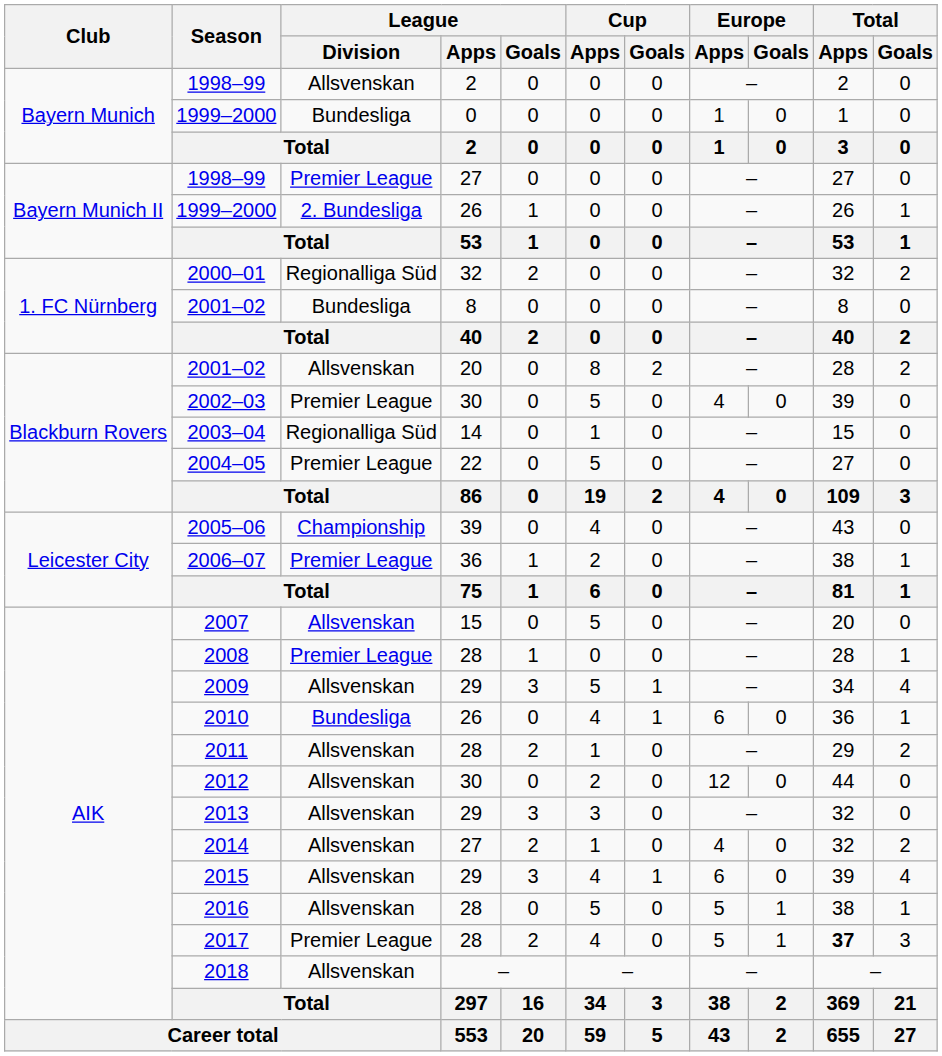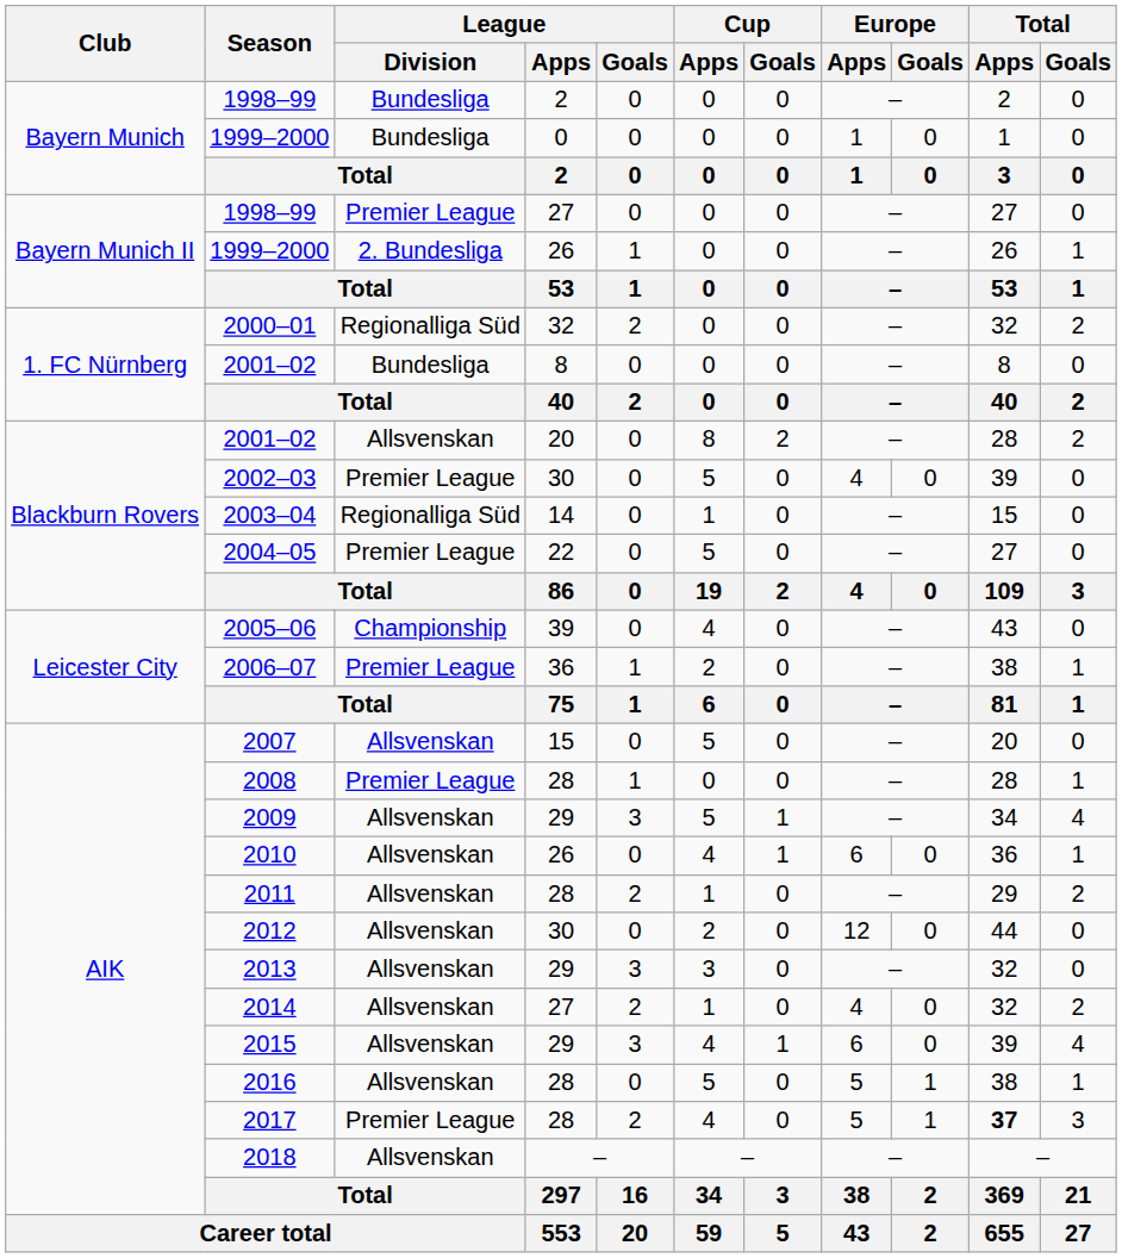 <table class="wikitable" style="text-align: center">
 <tr>
 <th rowspan="2">Club</th>
 <th rowspan="2">Season</th>
 <th colspan="3">League</th>
 <th colspan="2">Cup</th>
 <th colspan="2">Europe</th>
 <th colspan="2">Total</th>
 </tr>
 <tr>
 <th>Division</th>
 <th>Apps</th>
 <th>Goals</th>
 <th>Apps</th>
 <th>Goals</th>
 <th>Apps</th>
 <th>Goals</th>
 <th>Apps</th>
 <th>Goals</th>
 </tr>
 <tr>
 <td rowspan="3"><a href='#'>Bayern Munich</a></td>
 <td><a href='#'>1998–99</a></td>
-<td>Allsvenskan</td>
+<td><a href='#'>Bundesliga</a></td>
 <td>2</td>
 <td>0</td>
 <td>0</td>
 <td>0</td>
 <td colspan="2">–</td>
 <td>2</td>
 <td>0</td>
 </tr>
 <tr>
 <td><a href='#'>1999–2000</a></td>
 <td>Bundesliga</td>
 <td>0</td>
 <td>0</td>
 <td>0</td>
 <td>0</td>
 <td>1</td>
 <td>0</td>
 <td>1</td>
 <td>0</td>
 </tr>
 <tr>
 <th colspan="2">Total</th>
 <th>2</th>
 <th>0</th>
 <th>0</th>
 <th>0</th>
 <th>1</th>
 <th>0</th>
 <th>3</th>
 <th>0</th>
 </tr>
 <tr>
 <td rowspan="3"><a href='#'>Bayern Munich II</a></td>
 <td><a href='#'>1998–99</a></td>
 <td><a href='#'>Premier League</a></td>
 <td>27</td>
 <td>0</td>
 <td>0</td>
 <td>0</td>
 <td colspan="2">–</td>
 <td>27</td>
 <td>0</td>
 </tr>
 <tr>
 <td><a href='#'>1999–2000</a></td>
 <td><a href='#'>2. Bundesliga</a></td>
 <td>26</td>
 <td>1</td>
 <td>0</td>
 <td>0</td>
 <td colspan="2">–</td>
 <td>26</td>
 <td>1</td>
 </tr>
 <tr>
 <th colspan="2">Total</th>
 <th>53</th>
 <th>1</th>
 <th>0</th>
 <th>0</th>
 <th colspan="2">–</th>
 <th>53</th>
 <th>1</th>
 </tr>
 <tr>
 <td rowspan="3"><a href='#'>1. FC Nürnberg</a></td>
 <td><a href='#'>2000–01</a></td>
 <td>Regionalliga Süd</td>
 <td>32</td>
 <td>2</td>
 <td>0</td>
 <td>0</td>
 <td colspan="2">–</td>
 <td>32</td>
 <td>2</td>
 </tr>
 <tr>
 <td><a href='#'>2001–02</a></td>
 <td>Bundesliga</td>
 <td>8</td>
 <td>0</td>
 <td>0</td>
 <td>0</td>
 <td colspan="2">–</td>
 <td>8</td>
 <td>0</td>
 </tr>
 <tr>
 <th colspan="2">Total</th>
 <th>40</th>
 <th>2</th>
 <th>0</th>
 <th>0</th>
 <th colspan="2">–</th>
 <th>40</th>
 <th>2</th>
 </tr>
 <tr>
 <td rowspan="5"><a href='#'>Blackburn Rovers</a></td>
 <td><a href='#'>2001–02</a></td>
 <td>Allsvenskan</td>
 <td>20</td>
 <td>0</td>
 <td>8</td>
 <td>2</td>
 <td colspan="2">–</td>
 <td>28</td>
 <td>2</td>
 </tr>
 <tr>
 <td><a href='#'>2002–03</a></td>
 <td>Premier League</td>
 <td>30</td>
 <td>0</td>
 <td>5</td>
 <td>0</td>
 <td>4</td>
 <td>0</td>
 <td>39</td>
 <td>0</td>
 </tr>
 <tr>
 <td><a href='#'>2003–04</a></td>
 <td>Regionalliga Süd</td>
 <td>14</td>
 <td>0</td>
 <td>1</td>
 <td>0</td>
 <td colspan="2">–</td>
 <td>15</td>
 <td>0</td>
 </tr>
 <tr>
 <td><a href='#'>2004–05</a></td>
 <td>Premier League</td>
 <td>22</td>
 <td>0</td>
 <td>5</td>
 <td>0</td>
 <td colspan="2">–</td>
 <td>27</td>
 <td>0</td>
 </tr>
 <tr>
 <th colspan="2">Total</th>
 <th>86</th>
 <th>0</th>
 <th>19</th>
 <th>2</th>
 <th>4</th>
 <th>0</th>
 <th>109</th>
 <th>3</th>
 </tr>
 <tr>
 <td rowspan="3"><a href='#'>Leicester City</a></td>
 <td><a href='#'>2005–06</a></td>
 <td><a href='#'>Championship</a></td>
 <td>39</td>
 <td>0</td>
 <td>4</td>
 <td>0</td>
 <td colspan="2">–</td>
 <td>43</td>
 <td>0</td>
 </tr>
 <tr>
 <td><a href='#'>2006–07</a></td>
 <td><a href='#'>Premier League</a></td>
 <td>36</td>
 <td>1</td>
 <td>2</td>
 <td>0</td>
 <td colspan="2">–</td>
 <td>38</td>
 <td>1</td>
 </tr>
 <tr>
 <th colspan="2">Total</th>
 <th>75</th>
 <th>1</th>
 <th>6</th>
 <th>0</th>
 <th colspan="2">–</th>
 <th>81</th>
 <th>1</th>
 </tr>
 <tr>
 <td rowspan="13"><a href='#'>AIK</a></td>
 <td><a href='#'>2007</a></td>
 <td><a href='#'>Allsvenskan</a></td>
 <td>15</td>
 <td>0</td>
 <td>5</td>
 <td>0</td>
 <td colspan="2">–</td>
 <td>20</td>
 <td>0</td>
 </tr>
 <tr>
 <td><a href='#'>2008</a></td>
 <td><a href='#'>Premier League</a></td>
 <td>28</td>
 <td>1</td>
 <td>0</td>
 <td>0</td>
 <td colspan="2">–</td>
 <td>28</td>
 <td>1</td>
 </tr>
 <tr>
 <td><a href='#'>2009</a></td>
 <td>Allsvenskan</td>
 <td>29</td>
 <td>3</td>
 <td>5</td>
 <td>1</td>
 <td colspan="2">–</td>
 <td>34</td>
 <td>4</td>
 </tr>
 <tr>
 <td><a href='#'>2010</a></td>
-<td><a href='#'>Bundesliga</a></td>
+<td>Allsvenskan</td>
 <td>26</td>
 <td>0</td>
 <td>4</td>
 <td>1</td>
 <td>6</td>
 <td>0</td>
 <td>36</td>
 <td>1</td>
 </tr>
 <tr>
 <td><a href='#'>2011</a></td>
 <td>Allsvenskan</td>
 <td>28</td>
 <td>2</td>
 <td>1</td>
 <td>0</td>
 <td colspan="2">–</td>
 <td>29</td>
 <td>2</td>
 </tr>
 <tr>
 <td><a href='#'>2012</a></td>
 <td>Allsvenskan</td>
 <td>30</td>
 <td>0</td>
 <td>2</td>
 <td>0</td>
 <td>12</td>
 <td>0</td>
 <td>44</td>
 <td>0</td>
 </tr>
 <tr>
 <td><a href='#'>2013</a></td>
 <td>Allsvenskan</td>
 <td>29</td>
 <td>3</td>
 <td>3</td>
 <td>0</td>
 <td colspan="2">–</td>
 <td>32</td>
 <td>0</td>
 </tr>
 <tr>
 <td><a href='#'>2014</a></td>
 <td>Allsvenskan</td>
 <td>27</td>
 <td>2</td>
 <td>1</td>
 <td>0</td>
 <td>4</td>
 <td>0</td>
 <td>32</td>
 <td>2</td>
 </tr>
 <tr>
 <td><a href='#'>2015</a></td>
 <td>Allsvenskan</td>
 <td>29</td>
 <td>3</td>
 <td>4</td>
 <td>1</td>
 <td>6</td>
 <td>0</td>
 <td>39</td>
 <td>4</td>
 </tr>
 <tr>
 <td><a href='#'>2016</a></td>
 <td>Allsvenskan</td>
 <td>28</td>
 <td>0</td>
 <td>5</td>
 <td>0</td>
 <td>5</td>
 <td>1</td>
 <td>38</td>
 <td>1</td>
 </tr>
 <tr>
 <td><a href='#'>2017</a></td>
 <td>Premier League</td>
 <td>28</td>
 <td>2</td>
 <td>4</td>
 <td>0</td>
 <td>5</td>
 <td>1</td>
 <td><strong>37</strong></td>
 <td>3</td>
 </tr>
 <tr>
 <td><a href='#'>2018</a></td>
 <td>Allsvenskan</td>
 <td colspan="2">–</td>
 <td colspan="2">–</td>
 <td colspan="2">–</td>
 <td colspan="2">–</td>
 </tr>
 <tr>
 <th colspan="2">Total</th>
 <th>297</th>
 <th>16</th>
 <th>34</th>
 <th>3</th>
 <th>38</th>
 <th>2</th>
 <th>369</th>
 <th>21</th>
 </tr>
 <tr>
 <th colspan="3">Career total</th>
 <th>553</th>
 <th>20</th>
 <th>59</th>
 <th>5</th>
 <th>43</th>
 <th>2</th>
 <th>655</th>
 <th>27</th>
 </tr>
 </table>
